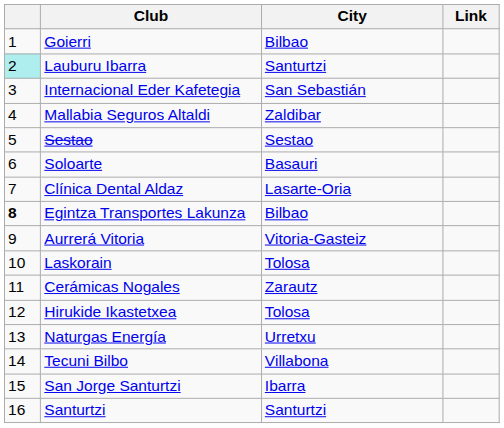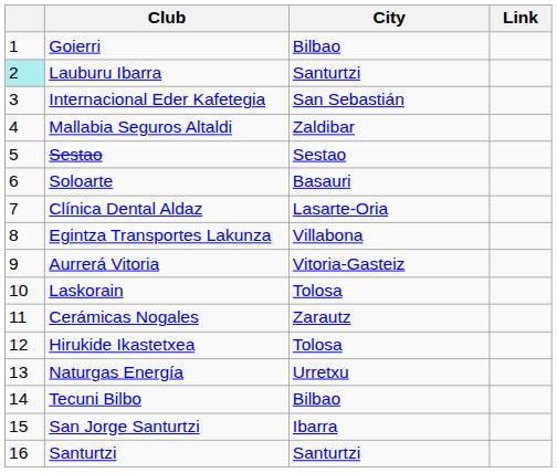 <table class="wikitable sortable">
 <tr>
 <th width=30></th>
 <th width=220>Club</th>
 <th width=180>City</th>
 <th width=50>Link</th>
 </tr>
 <tr>
 <td>1</td>
 <td><a href='#'>Goierri</a></td>
 <td><a href='#'>Bilbao</a></td>
 <td></td>
 </tr>
 <tr>
 <td style="background: paleturquoise;">2</td>
 <td><a href='#'>Lauburu Ibarra</a></td>
 <td><a href='#'>Santurtzi</a></td>
 <td></td>
 </tr>
 <tr>
 <td>3</td>
 <td><a href='#'>Internacional Eder Kafetegia</a></td>
 <td><a href='#'>San Sebastián</a></td>
 <td></td>
 </tr>
 <tr>
 <td>4</td>
 <td><a href='#'>Mallabia Seguros Altaldi</a></td>
 <td><a href='#'>Zaldibar</a></td>
 <td></td>
 </tr>
 <tr>
 <td>5</td>
 <td><a href='#'><s>Sestao</s></a></td>
 <td><a href='#'>Sestao</a></td>
 <td></td>
 </tr>
 <tr>
 <td>6</td>
 <td><a href='#'>Soloarte</a></td>
 <td><a href='#'>Basauri</a></td>
 <td></td>
 </tr>
 <tr>
 <td>7</td>
 <td><a href='#'>Clínica Dental Aldaz</a></td>
 <td><a href='#'>Lasarte-Oria</a></td>
 <td></td>
 </tr>
 <tr>
-<td><strong>8</strong></td>
+<td>8</td>
 <td><a href='#'>Egintza Transportes Lakunza</a></td>
-<td><a href='#'>Bilbao</a></td>
+<td><a href='#'>Villabona</a></td>
 <td></td>
 </tr>
 <tr>
 <td>9</td>
 <td><a href='#'>Aurrerá Vitoria</a></td>
 <td><a href='#'>Vitoria-Gasteiz</a></td>
 <td></td>
 </tr>
 <tr>
 <td>10</td>
 <td><a href='#'>Laskorain</a></td>
 <td><a href='#'>Tolosa</a></td>
 <td></td>
 </tr>
 <tr>
 <td>11</td>
 <td><a href='#'>Cerámicas Nogales</a></td>
 <td><a href='#'>Zarautz</a></td>
 <td></td>
 </tr>
 <tr>
 <td>12</td>
 <td><a href='#'>Hirukide Ikastetxea</a></td>
 <td><a href='#'>Tolosa</a></td>
 <td></td>
 </tr>
 <tr>
 <td>13</td>
 <td><a href='#'>Naturgas Energía</a></td>
 <td><a href='#'>Urretxu</a></td>
 <td></td>
 </tr>
 <tr>
 <td>14</td>
 <td><a href='#'>Tecuni Bilbo</a></td>
-<td><a href='#'>Villabona</a></td>
+<td><a href='#'>Bilbao</a></td>
 <td></td>
 </tr>
 <tr>
 <td>15</td>
 <td><a href='#'>San Jorge Santurtzi</a></td>
 <td><a href='#'>Ibarra</a></td>
 <td></td>
 </tr>
 <tr>
 <td>16</td>
 <td><a href='#'>Santurtzi</a></td>
 <td><a href='#'>Santurtzi</a></td>
 <td></td>
 </tr>
 </table>
